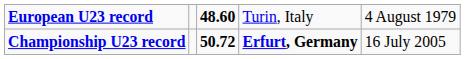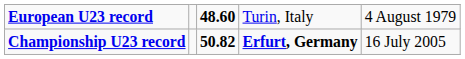 <table class="wikitable">
 <tr>
 <td><strong><a href='#'>European U23 record</a></strong></td>
 <td></td>
 <td><strong>48.60</strong></td>
 <td><a href='#'>Turin</a>, Italy</td>
 <td>4 August 1979</td>
 </tr>
 <tr>
 <td><strong><a href='#'>Championship U23 record</a></strong></td>
 <td></td>
-<td><strong>50.72</strong></td>
+<td><strong>50.82</strong></td>
 <td><strong><a href='#'>Erfurt</a>, Germany</strong></td>
 <td>16 July 2005</td>
 </tr>
 </table>
